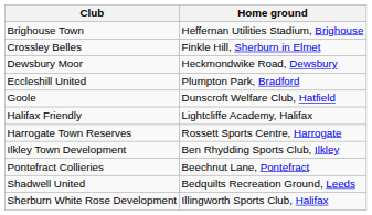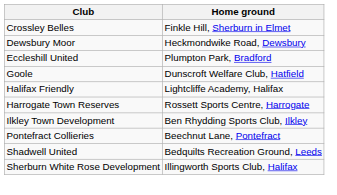 <table class="wikitable" border="1">
 <tr>
 <th>Club</th>
 <th>Home ground</th>
-</tr>
-<tr>
-<td>Brighouse Town</td>
-<td>Heffernan Utilities Stadium, <a href='#'>Brighouse</a></td>
 </tr>
 <tr>
 <td>Crossley Belles</td>
 <td>Finkle Hill, <a href='#'>Sherburn in Elmet</a></td>
 </tr>
 <tr>
 <td>Dewsbury Moor</td>
 <td>Heckmondwike Road, <a href='#'>Dewsbury</a></td>
 </tr>
 <tr>
 <td>Eccleshill United</td>
 <td>Plumpton Park, <a href='#'>Bradford</a></td>
 </tr>
 <tr>
 <td>Goole</td>
 <td>Dunscroft Welfare Club, <a href='#'>Hatfield</a></td>
 </tr>
 <tr>
 <td>Halifax Friendly</td>
 <td>Lightcliffe Academy, Halifax</td>
 </tr>
 <tr>
 <td>Harrogate Town Reserves</td>
 <td>Rossett Sports Centre, <a href='#'>Harrogate</a></td>
 </tr>
 <tr>
 <td>Ilkley Town Development</td>
 <td>Ben Rhydding Sports Club, <a href='#'>Ilkley</a></td>
 </tr>
 <tr>
 <td>Pontefract Collieries</td>
 <td>Beechnut Lane, <a href='#'>Pontefract</a></td>
 </tr>
 <tr>
 <td>Shadwell United</td>
 <td>Bedquilts Recreation Ground, <a href='#'>Leeds</a></td>
 </tr>
 <tr>
 <td>Sherburn White Rose Development</td>
 <td>Illingworth Sports Club, <a href='#'>Halifax</a></td>
 </tr>
 </table>
